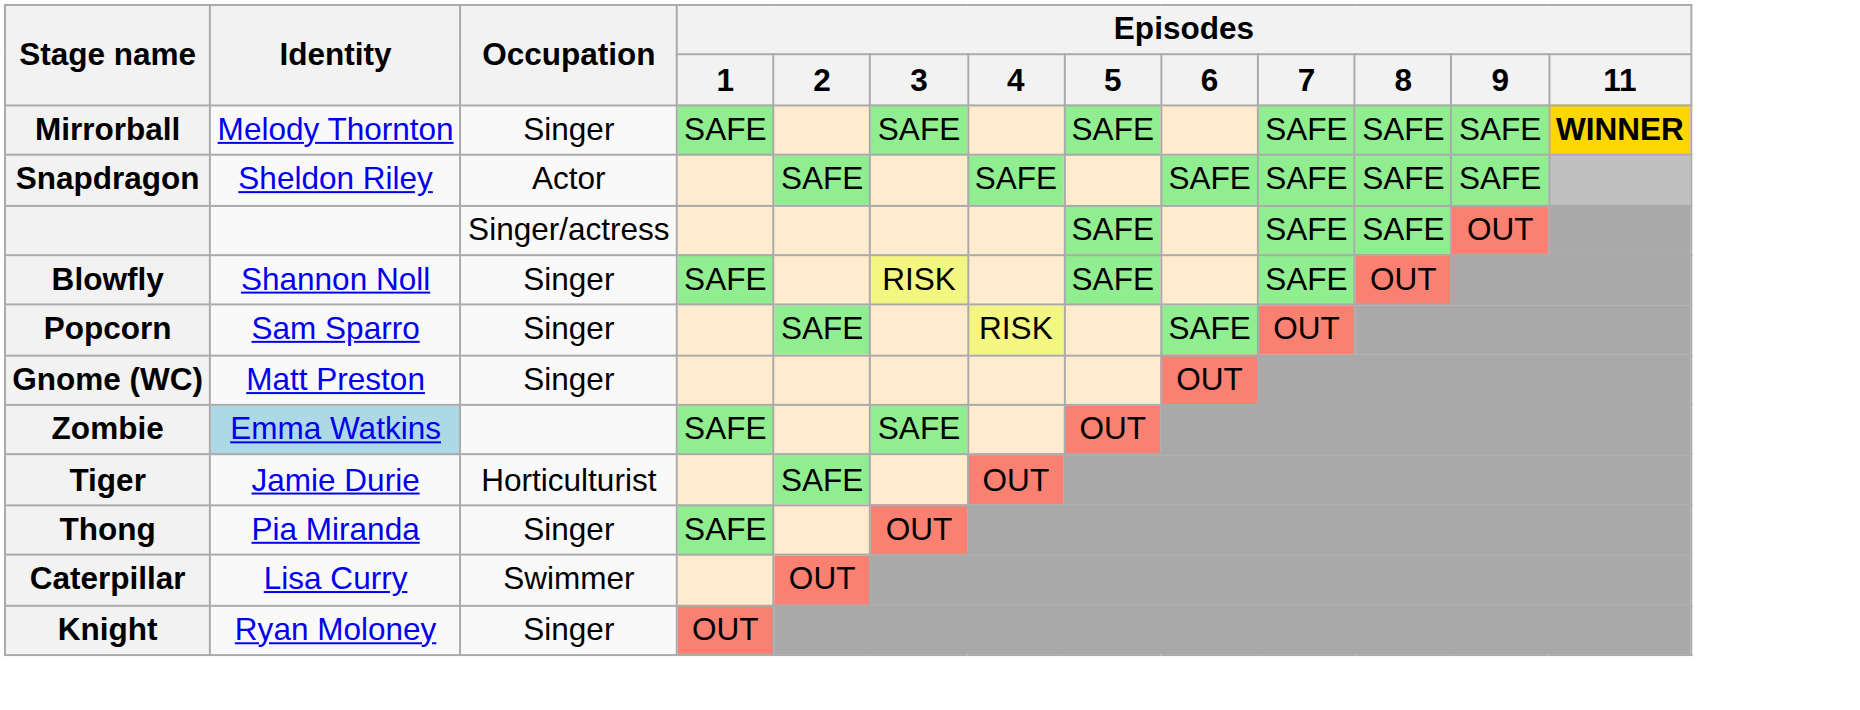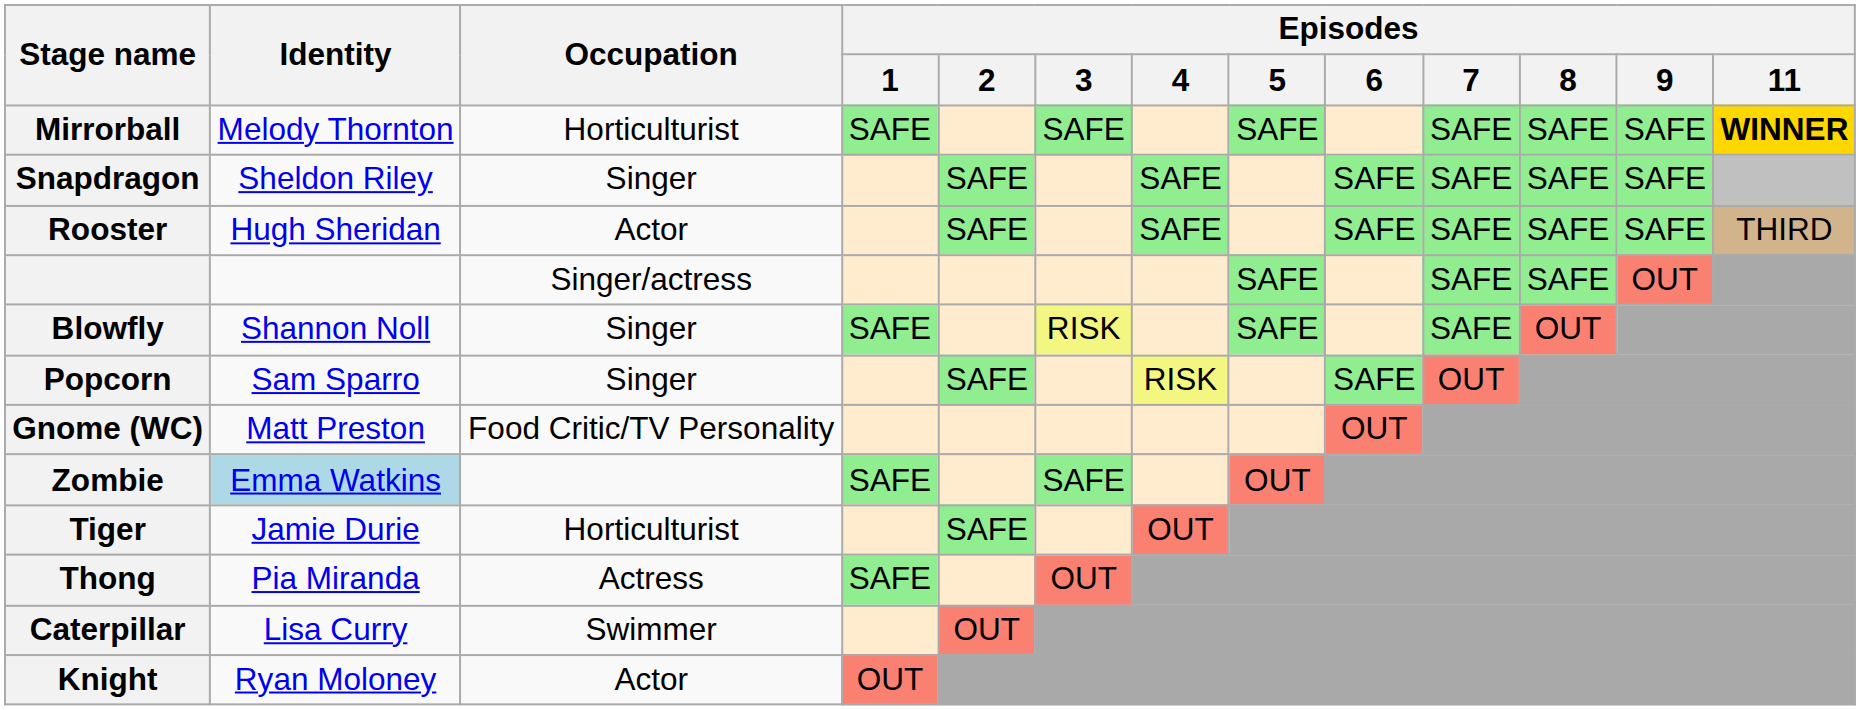 <table class="wikitable" style="text-align:center; ">
 <tr>
 <th rowspan="2">Stage name</th>
 <th rowspan="2">Identity</th>
 <th rowspan="2">Occupation</th>
 <th colspan="10">Episodes</th>
 </tr>
 <tr>
 <th textalign=centre>1</th>
 <th textalign=centre>2</th>
 <th textalign=centre>3</th>
 <th textalign=centre>4</th>
 <th textalign=centre>5</th>
 <th textalign=centre>6</th>
 <th textalign=centre>7</th>
 <th textalign=centre>8</th>
 <th textalign=centre>9</th>
 <th textalign=centre>11</th>
 </tr>
 <tr>
 <th>Mirrorball</th>
 <td><a href='#'>Melody Thornton</a></td>
-<td>Singer</td>
+<td>Horticulturist</td>
 <td bgcolor=lightgreen>SAFE</td>
 <td bgcolor="#FFEBCD"></td>
 <td bgcolor=lightgreen>SAFE</td>
 <td bgcolor="#FFEBCD"></td>
 <td bgcolor=lightgreen>SAFE</td>
 <td bgcolor="#FFEBCD"></td>
 <td bgcolor=lightgreen>SAFE</td>
 <td bgcolor=lightgreen>SAFE</td>
 <td bgcolor=lightgreen>SAFE</td>
 <td bgcolor=gold><strong>WINNER</strong></td>
 </tr>
 <tr>
 <th>Snapdragon</th>
 <td><a href='#'>Sheldon Riley</a></td>
-<td>Actor</td>
+<td>Singer</td>
 <td bgcolor="#FFEBCD"></td>
 <td bgcolor="lightgreen">SAFE</td>
 <td bgcolor="#FFEBCD"></td>
 <td bgcolor="lightgreen">SAFE</td>
 <td bgcolor="#FFEBCD"></td>
 <td bgcolor="lightgreen">SAFE</td>
 <td bgcolor="lightgreen">SAFE</td>
 <td bgcolor=lightgreen>SAFE</td>
 <td bgcolor=lightgreen>SAFE</td>
 <td bgcolor=silver></td>
+</tr>
+<tr>
+<th>Rooster</th>
+<td><a href='#'>Hugh Sheridan</a></td>
+<td>Actor</td>
+<td bgcolor="#FFEBCD"></td>
+<td bgcolor=lightgreen>SAFE</td>
+<td bgcolor="#FFEBCD"></td>
+<td bgcolor=lightgreen>SAFE</td>
+<td bgcolor="#FFEBCD"></td>
+<td bgcolor=lightgreen>SAFE</td>
+<td bgcolor=lightgreen>SAFE</td>
+<td bgcolor=lightgreen>SAFE</td>
+<td bgcolor=lightgreen>SAFE</td>
+<td bgcolor=tan>THIRD</td>
 </tr>
 <tr>
 <th></th>
 <td></td>
 <td>Singer/actress</td>
 <td bgcolor="#FFEBCD"></td>
 <td bgcolor="#FFEBCD"></td>
 <td bgcolor="#FFEBCD"></td>
 <td bgcolor="#FFEBCD"></td>
 <td bgcolor=lightgreen>SAFE</td>
 <td bgcolor="#FFEBCD"></td>
 <td bgcolor=lightgreen>SAFE</td>
 <td bgcolor=lightgreen>SAFE</td>
 <td bgcolor="salmon">OUT</td>
 <td bgcolor=darkgrey></td>
 </tr>
 <tr>
 <th>Blowfly</th>
 <td><a href='#'>Shannon Noll</a></td>
 <td>Singer</td>
 <td bgcolor=lightgreen>SAFE</td>
 <td bgcolor="#FFEBCD"></td>
 <td bgcolor=#F3F781>RISK</td>
 <td bgcolor="#FFEBCD"></td>
 <td bgcolor=lightgreen>SAFE</td>
 <td bgcolor="#FFEBCD"></td>
 <td bgcolor=lightgreen>SAFE</td>
 <td bgcolor="salmon">OUT</td>
 <td colspan="2" bgcolor=darkgrey></td>
 </tr>
 <tr>
 <th>Popcorn</th>
 <td><a href='#'>Sam Sparro</a></td>
 <td>Singer</td>
 <td bgcolor="#FFEBCD"></td>
 <td bgcolor="lightgreen">SAFE</td>
 <td bgcolor="#FFEBCD"></td>
 <td bgcolor="#F3F781">RISK</td>
 <td bgcolor="#FFEBCD"></td>
 <td bgcolor="lightgreen">SAFE</td>
 <td bgcolor="salmon">OUT</td>
 <td colspan="3" bgcolor=darkgrey></td>
 </tr>
 <tr>
 <th>Gnome (WC)</th>
 <td><a href='#'>Matt Preston</a></td>
-<td>Singer</td>
+<td>Food Critic/TV Personality</td>
 <td bgcolor="#FFEBCD"></td>
 <td bgcolor="#FFEBCD"></td>
 <td bgcolor="#FFEBCD"></td>
 <td bgcolor="#FFEBCD"></td>
 <td bgcolor="#FFEBCD"></td>
 <td bgcolor=salmon>OUT</td>
 <td colspan="4" bgcolor=darkgrey></td>
 </tr>
 <tr>
 <th>Zombie</th>
 <td style="background: lightblue;"><a href='#'>Emma Watkins</a></td>
 <td></td>
 <td bgcolor=lightgreen>SAFE</td>
 <td bgcolor="#FFEBCD"></td>
 <td bgcolor=lightgreen>SAFE</td>
 <td bgcolor="#FFEBCD"></td>
 <td bgcolor=salmon>OUT</td>
 <td colspan="5" bgcolor=darkgrey></td>
 </tr>
 <tr>
 <th>Tiger</th>
 <td><a href='#'>Jamie Durie</a></td>
 <td>Horticulturist</td>
 <td bgcolor="#FFEBCD"></td>
 <td bgcolor=lightgreen>SAFE</td>
 <td bgcolor="#FFEBCD"></td>
 <td bgcolor=salmon>OUT</td>
 <td colspan="6" bgcolor=darkgrey></td>
 </tr>
 <tr>
 <th>Thong</th>
 <td><a href='#'>Pia Miranda</a></td>
-<td>Singer</td>
+<td>Actress</td>
 <td bgcolor=lightgreen>SAFE</td>
 <td bgcolor="#FFEBCD"></td>
 <td bgcolor=salmon>OUT</td>
 <td colspan="7" bgcolor=darkgrey></td>
 </tr>
 <tr>
 <th>Caterpillar</th>
 <td><a href='#'>Lisa Curry</a></td>
 <td>Swimmer</td>
 <td bgcolor="#FFEBCD"></td>
 <td bgcolor=salmon>OUT</td>
 <td colspan="8" bgcolor=darkgrey></td>
 </tr>
 <tr>
 <th>Knight</th>
 <td><a href='#'>Ryan Moloney</a></td>
-<td>Singer</td>
+<td>Actor</td>
 <td bgcolor=salmon>OUT</td>
 <td colspan="9" bgcolor=darkgrey></td>
 </tr>
 </table>
